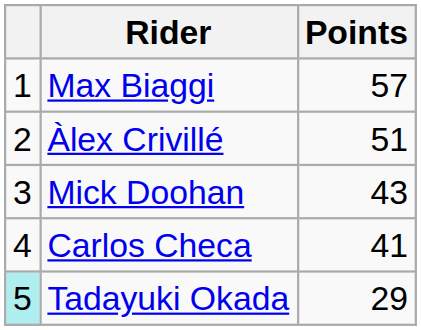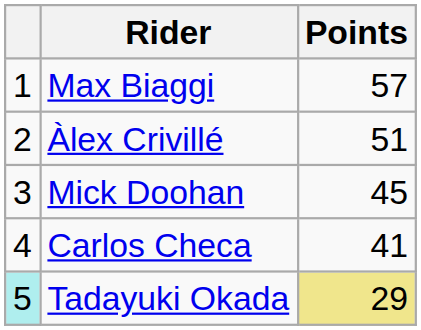 <table class="wikitable" style="font-size: 95%;">
 <tr>
 <th></th>
 <th>Rider</th>
 <th>Points</th>
 </tr>
 <tr>
 <td align=center>1</td>
 <td> <a href='#'>Max Biaggi</a></td>
 <td align=right>57</td>
 </tr>
 <tr>
 <td align=center>2</td>
 <td> <a href='#'>Àlex Crivillé</a></td>
 <td align=right>51</td>
 </tr>
 <tr>
 <td align=center>3</td>
 <td> <a href='#'>Mick Doohan</a></td>
-<td align=right>43</td>
+<td align=right>45</td>
 </tr>
 <tr>
 <td align=center>4</td>
 <td> <a href='#'>Carlos Checa</a></td>
 <td align=right>41</td>
 </tr>
 <tr>
 <td align=center style="background: paleturquoise;">5</td>
 <td> <a href='#'>Tadayuki Okada</a></td>
-<td align=right>29</td>
+<td align=right style="background: khaki;">29</td>
 </tr>
 </table>
